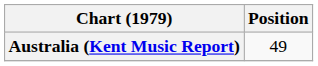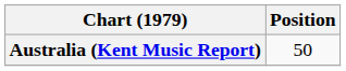 <table class="wikitable sortable plainrowheaders">
 <tr>
 <th scope="col">Chart (1979)</th>
 <th scope="col">Position</th>
 </tr>
 <tr>
 <th scope="row">Australia (<a href='#'>Kent Music Report</a>)</th>
-<td style="text-align:center;">49</td>
+<td style="text-align:center;">50</td>
 </tr>
 <tr>
 </tr>
 </table>
